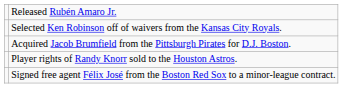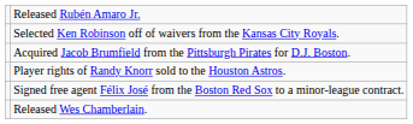 <table class="wikitable">
 <tr>
 <td></td>
 <td>Released <a href='#'>Rubén Amaro Jr.</a></td>
 </tr>
 <tr>
 <td></td>
 <td>Selected <a href='#'>Ken Robinson</a> off of waivers from the <a href='#'>Kansas City Royals</a>.</td>
 </tr>
 <tr>
 <td></td>
 <td>Acquired <a href='#'>Jacob Brumfield</a> from the <a href='#'>Pittsburgh Pirates</a> for <a href='#'>D.J. Boston</a>.</td>
 </tr>
 <tr>
 <td></td>
 <td>Player rights of <a href='#'>Randy Knorr</a> sold to the <a href='#'>Houston Astros</a>.</td>
 </tr>
 <tr>
 <td></td>
 <td>Signed free agent <a href='#'>Félix José</a> from the <a href='#'>Boston Red Sox</a> to a minor-league contract.</td>
 </tr>
+<tr>
+<td></td>
+<td>Released <a href='#'>Wes Chamberlain</a>.</td>
+</tr>
 </table>
